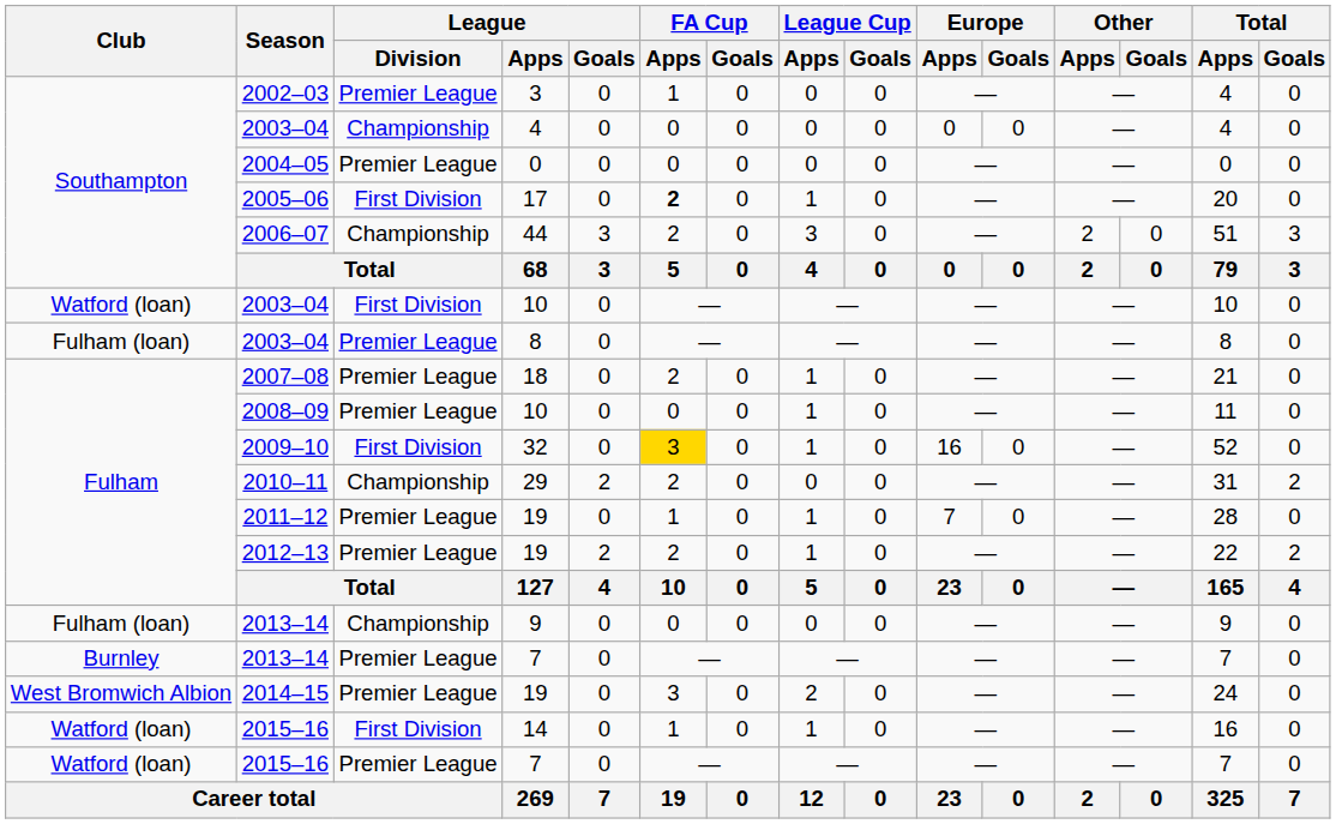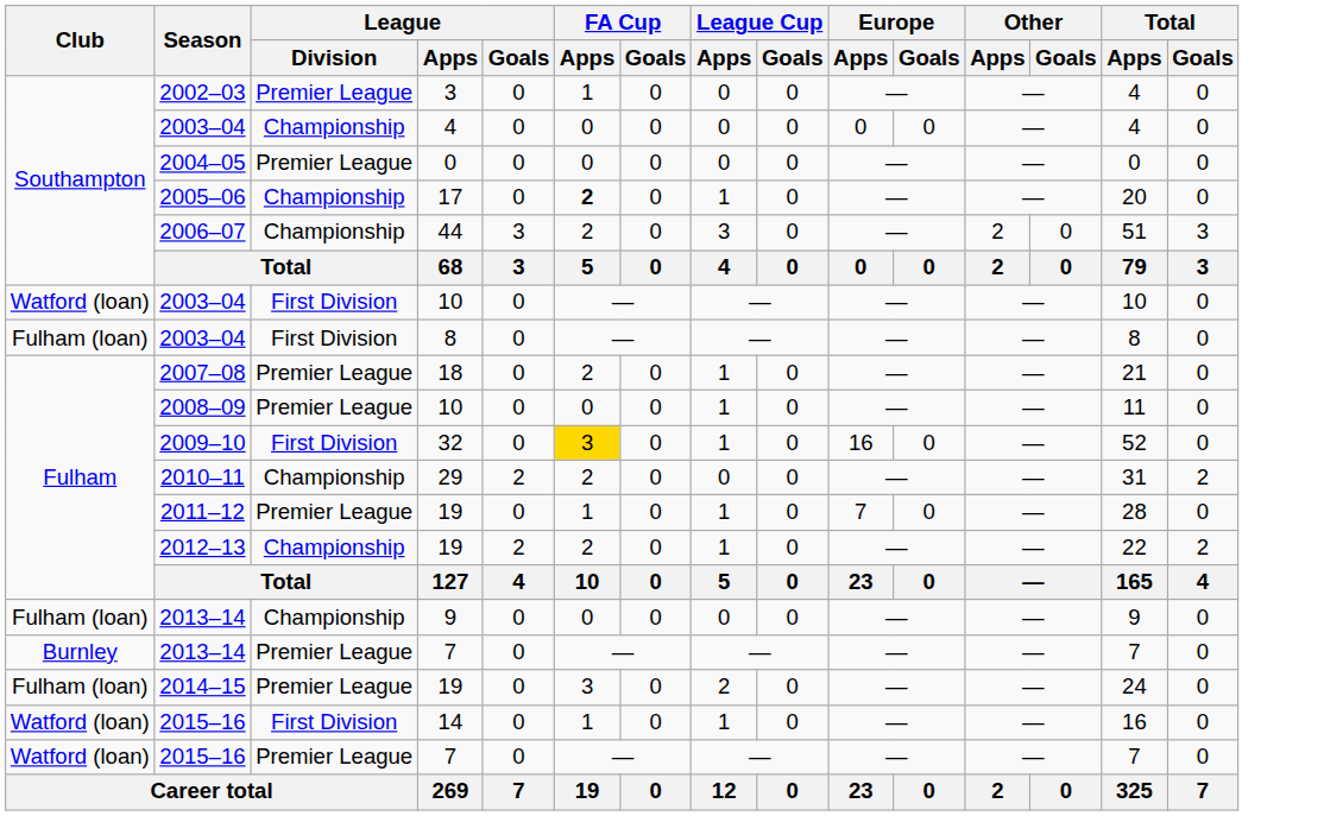 <table class="wikitable" style="text-align:center">
 <tr>
 <th rowspan=2>Club</th>
 <th rowspan=2>Season</th>
 <th colspan=3>League</th>
 <th colspan=2><a href='#'>FA Cup</a></th>
 <th colspan=2><a href='#'>League Cup</a></th>
 <th colspan=2>Europe</th>
 <th colspan=2>Other</th>
 <th colspan=2>Total</th>
 </tr>
 <tr>
 <th>Division</th>
 <th>Apps</th>
 <th>Goals</th>
 <th>Apps</th>
 <th>Goals</th>
 <th>Apps</th>
 <th>Goals</th>
 <th>Apps</th>
 <th>Goals</th>
 <th>Apps</th>
 <th>Goals</th>
 <th>Apps</th>
 <th>Goals</th>
 </tr>
 <tr>
 <td rowspan=6><a href='#'>Southampton</a></td>
 <td><a href='#'>2002–03</a></td>
 <td><a href='#'>Premier League</a></td>
 <td>3</td>
 <td>0</td>
 <td>1</td>
 <td>0</td>
 <td>0</td>
 <td>0</td>
 <td colspan=2>—</td>
 <td colspan=2>—</td>
 <td>4</td>
 <td>0</td>
 </tr>
 <tr>
 <td><a href='#'>2003–04</a></td>
 <td><a href='#'>Championship</a></td>
 <td>4</td>
 <td>0</td>
 <td>0</td>
 <td>0</td>
 <td>0</td>
 <td>0</td>
 <td>0</td>
 <td>0</td>
 <td colspan=2>—</td>
 <td>4</td>
 <td>0</td>
 </tr>
 <tr>
 <td><a href='#'>2004–05</a></td>
 <td>Premier League</td>
 <td>0</td>
 <td>0</td>
 <td>0</td>
 <td>0</td>
 <td>0</td>
 <td>0</td>
 <td colspan=2>—</td>
 <td colspan=2>—</td>
 <td>0</td>
 <td>0</td>
 </tr>
 <tr>
 <td><a href='#'>2005–06</a></td>
-<td><a href='#'>First Division</a></td>
+<td><a href='#'>Championship</a></td>
 <td>17</td>
 <td>0</td>
 <td><strong>2</strong></td>
 <td>0</td>
 <td>1</td>
 <td>0</td>
 <td colspan=2>—</td>
 <td colspan=2>—</td>
 <td>20</td>
 <td>0</td>
 </tr>
 <tr>
 <td><a href='#'>2006–07</a></td>
 <td>Championship</td>
 <td>44</td>
 <td>3</td>
 <td>2</td>
 <td>0</td>
 <td>3</td>
 <td>0</td>
 <td colspan=2>—</td>
 <td>2</td>
 <td>0</td>
 <td>51</td>
 <td>3</td>
 </tr>
 <tr>
 <th colspan=2>Total</th>
 <th>68</th>
 <th>3</th>
 <th>5</th>
 <th>0</th>
 <th>4</th>
 <th>0</th>
 <th>0</th>
 <th>0</th>
 <th>2</th>
 <th>0</th>
 <th>79</th>
 <th>3</th>
 </tr>
 <tr>
 <td><a href='#'>Watford</a> (loan)</td>
 <td><a href='#'>2003–04</a></td>
 <td><a href='#'>First Division</a></td>
 <td>10</td>
 <td>0</td>
 <td colspan=2>—</td>
 <td colspan=2>—</td>
 <td colspan=2>—</td>
 <td colspan=2>—</td>
 <td>10</td>
 <td>0</td>
 </tr>
 <tr>
 <td>Fulham (loan)</td>
 <td><a href='#'>2003–04</a></td>
-<td><a href='#'>Premier League</a></td>
+<td>First Division</td>
 <td>8</td>
 <td>0</td>
 <td colspan=2>—</td>
 <td colspan=2>—</td>
 <td colspan=2>—</td>
 <td colspan=2>—</td>
 <td>8</td>
 <td>0</td>
 </tr>
 <tr>
 <td rowspan=7><a href='#'>Fulham</a></td>
 <td><a href='#'>2007–08</a></td>
 <td>Premier League</td>
 <td>18</td>
 <td>0</td>
 <td>2</td>
 <td>0</td>
 <td>1</td>
 <td>0</td>
 <td colspan=2>—</td>
 <td colspan=2>—</td>
 <td>21</td>
 <td>0</td>
 </tr>
 <tr>
 <td><a href='#'>2008–09</a></td>
 <td>Premier League</td>
 <td>10</td>
 <td>0</td>
 <td>0</td>
 <td>0</td>
 <td>1</td>
 <td>0</td>
 <td colspan=2>—</td>
 <td colspan=2>—</td>
 <td>11</td>
 <td>0</td>
 </tr>
 <tr>
 <td><a href='#'>2009–10</a></td>
 <td><a href='#'>First Division</a></td>
 <td>32</td>
 <td>0</td>
 <td style="background: gold;">3</td>
 <td>0</td>
 <td>1</td>
 <td>0</td>
 <td>16</td>
 <td>0</td>
 <td colspan=2>—</td>
 <td>52</td>
 <td>0</td>
 </tr>
 <tr>
 <td><a href='#'>2010–11</a></td>
 <td>Championship</td>
 <td>29</td>
 <td>2</td>
 <td>2</td>
 <td>0</td>
 <td>0</td>
 <td>0</td>
 <td colspan=2>—</td>
 <td colspan=2>—</td>
 <td>31</td>
 <td>2</td>
 </tr>
 <tr>
 <td><a href='#'>2011–12</a></td>
 <td>Premier League</td>
 <td>19</td>
 <td>0</td>
 <td>1</td>
 <td>0</td>
 <td>1</td>
 <td>0</td>
 <td>7</td>
 <td>0</td>
 <td colspan=2>—</td>
 <td>28</td>
 <td>0</td>
 </tr>
 <tr>
 <td><a href='#'>2012–13</a></td>
-<td>Premier League</td>
+<td><a href='#'>Championship</a></td>
 <td>19</td>
 <td>2</td>
 <td>2</td>
 <td>0</td>
 <td>1</td>
 <td>0</td>
 <td colspan=2>—</td>
 <td colspan=2>—</td>
 <td>22</td>
 <td>2</td>
 </tr>
 <tr>
 <th colspan=2>Total</th>
 <th>127</th>
 <th>4</th>
 <th>10</th>
 <th>0</th>
 <th>5</th>
 <th>0</th>
 <th>23</th>
 <th>0</th>
 <th colspan=2>—</th>
 <th>165</th>
 <th>4</th>
 </tr>
 <tr>
 <td>Fulham (loan)</td>
 <td><a href='#'>2013–14</a></td>
 <td>Championship</td>
 <td>9</td>
 <td>0</td>
 <td>0</td>
 <td>0</td>
 <td>0</td>
 <td>0</td>
 <td colspan=2>—</td>
 <td colspan=2>—</td>
 <td>9</td>
 <td>0</td>
 </tr>
 <tr>
 <td><a href='#'>Burnley</a></td>
 <td><a href='#'>2013–14</a></td>
 <td>Premier League</td>
 <td>7</td>
 <td>0</td>
 <td colspan=2>—</td>
 <td colspan=2>—</td>
 <td colspan=2>—</td>
 <td colspan=2>—</td>
 <td>7</td>
 <td>0</td>
 </tr>
 <tr>
-<td><a href='#'>West Bromwich Albion</a></td>
+<td>Fulham (loan)</td>
 <td><a href='#'>2014–15</a></td>
 <td>Premier League</td>
 <td>19</td>
 <td>0</td>
 <td>3</td>
 <td>0</td>
 <td>2</td>
 <td>0</td>
 <td colspan=2>—</td>
 <td colspan=2>—</td>
 <td>24</td>
 <td>0</td>
 </tr>
 <tr>
 <td><a href='#'>Watford</a> (loan)</td>
 <td><a href='#'>2015–16</a></td>
 <td><a href='#'>First Division</a></td>
 <td>14</td>
 <td>0</td>
 <td>1</td>
 <td>0</td>
 <td>1</td>
 <td>0</td>
 <td colspan=2>—</td>
 <td colspan=2>—</td>
 <td>16</td>
 <td>0</td>
 </tr>
 <tr>
 <td><a href='#'>Watford</a> (loan)</td>
 <td><a href='#'>2015–16</a></td>
 <td>Premier League</td>
 <td>7</td>
 <td>0</td>
 <td colspan=2>—</td>
 <td colspan=2>—</td>
 <td colspan=2>—</td>
 <td colspan=2>—</td>
 <td>7</td>
 <td>0</td>
 </tr>
 <tr>
 <th colspan=3>Career total</th>
 <th>269</th>
 <th>7</th>
 <th>19</th>
 <th>0</th>
 <th>12</th>
 <th>0</th>
 <th>23</th>
 <th>0</th>
 <th>2</th>
 <th>0</th>
 <th>325</th>
 <th>7</th>
 </tr>
 </table>
